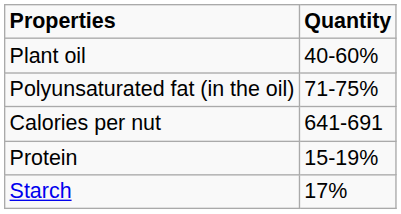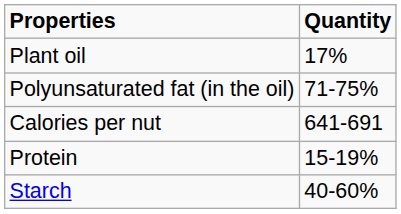 <table class="wikitable">
 <tr>
 <td><strong>Properties</strong></td>
 <td><strong>Quantity</strong></td>
 </tr>
 <tr>
 <td>Plant oil</td>
-<td>40-60%</td>
+<td>17%</td>
 </tr>
 <tr>
 <td>Polyunsaturated fat (in the oil)</td>
 <td>71-75%</td>
 </tr>
 <tr>
 <td>Calories per nut</td>
 <td>641-691</td>
 </tr>
 <tr>
 <td>Protein</td>
 <td>15-19%</td>
 </tr>
 <tr>
 <td><a href='#'>Starch</a></td>
-<td>17%</td>
+<td>40-60%</td>
 </tr>
 </table>
